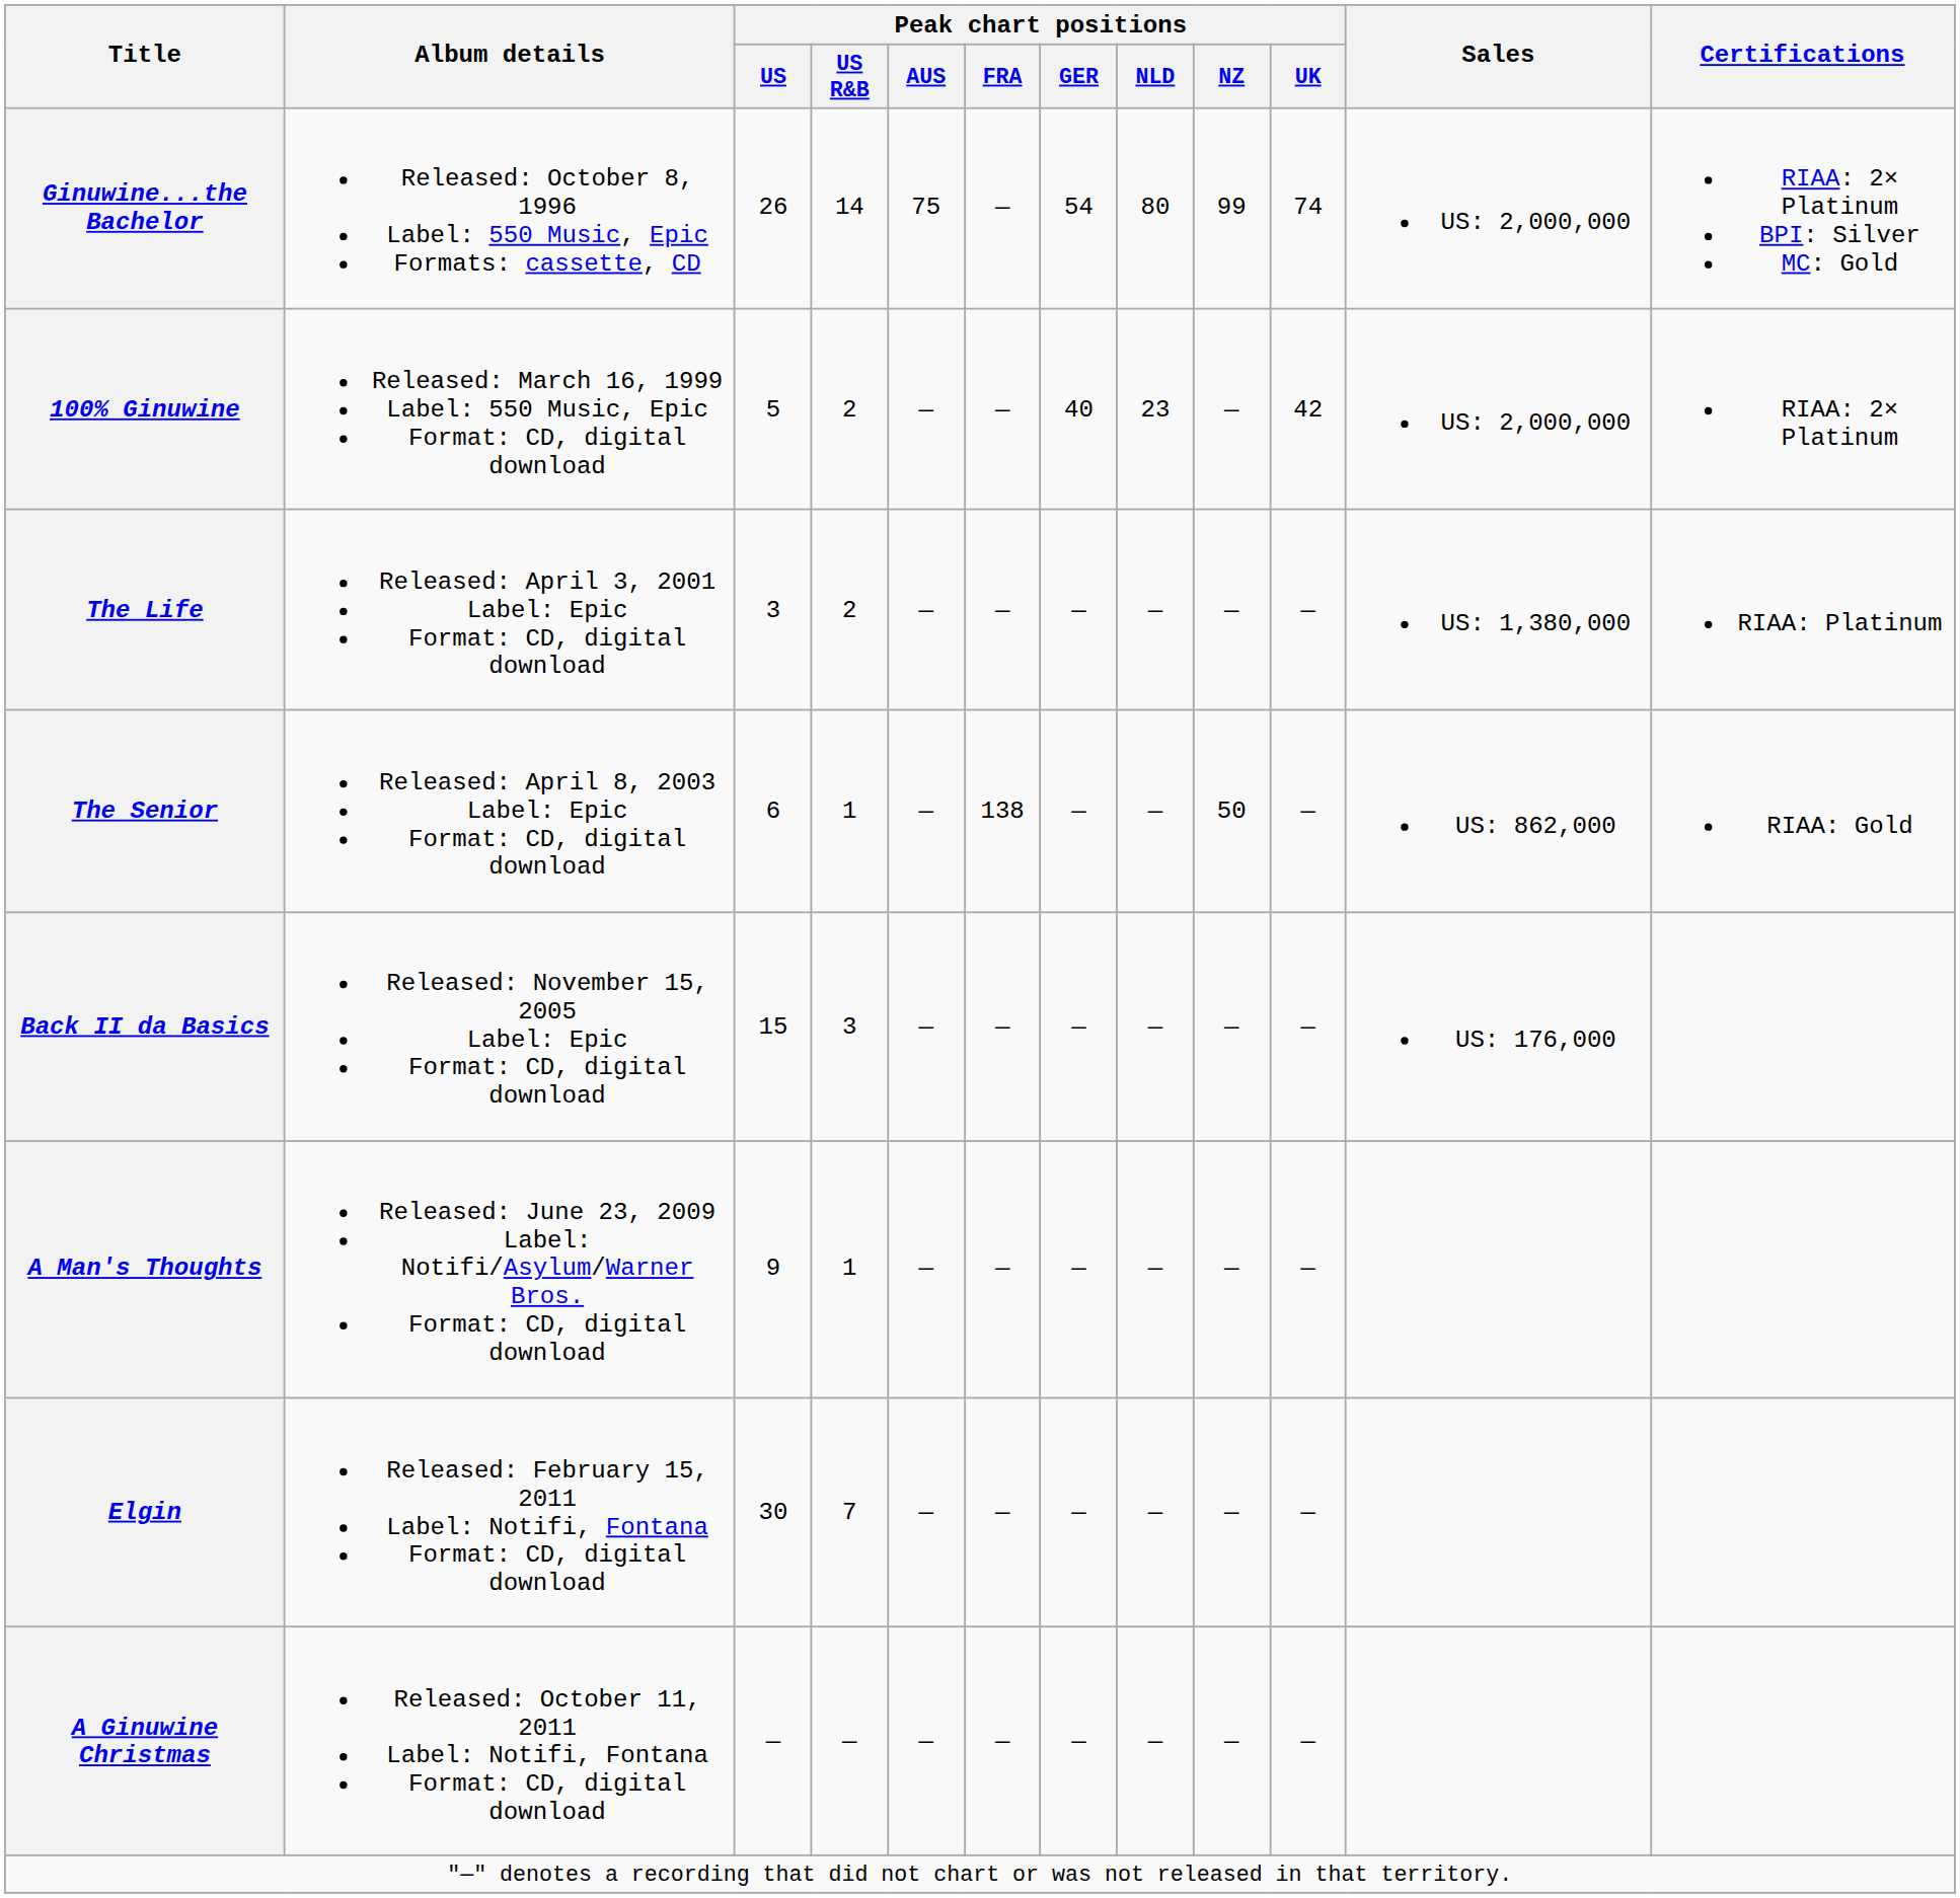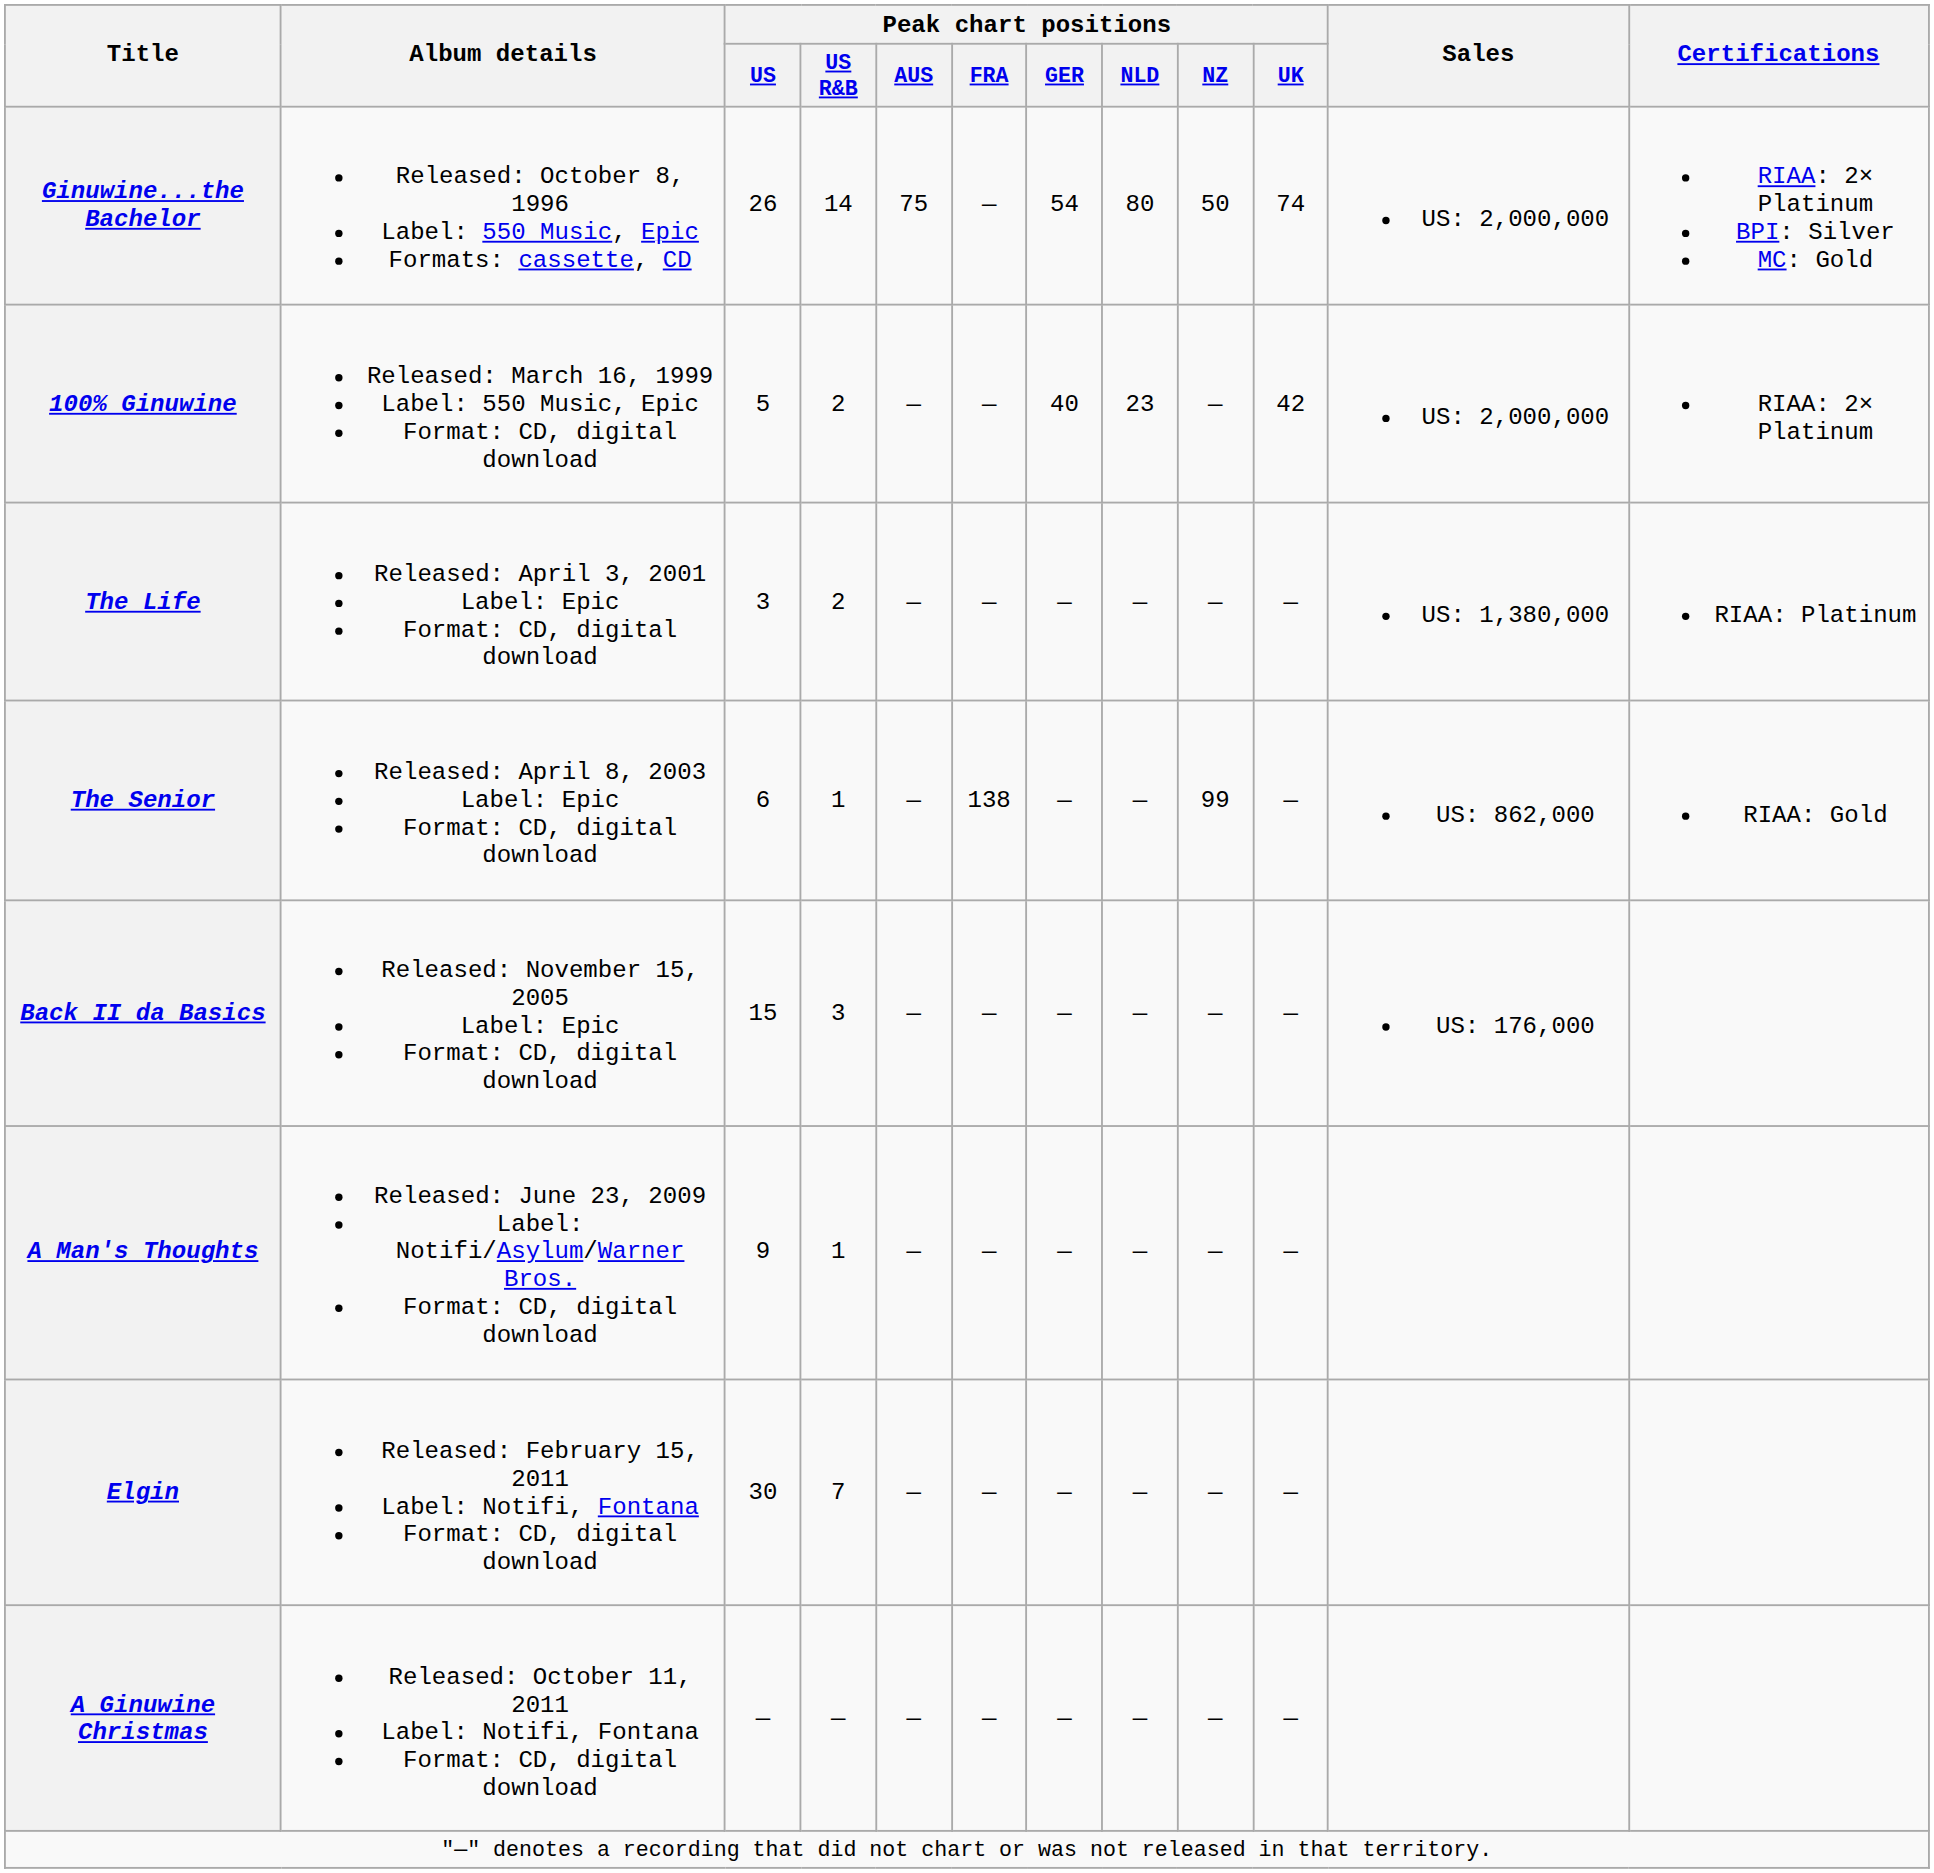 <table class="wikitable plainrowheaders" style="text-align:center;" border="1">
 <tr>
 <th scope="col" rowspan="2" style="width:11em;">Title</th>
 <th scope="col" rowspan="2" style="width:18em;">Album details</th>
 <th scope="col" colspan="8">Peak chart positions</th>
 <th scope="col" rowspan="2" style="width:12em;">Sales</th>
 <th scope="col" rowspan="2" style="width:12em;"><a href='#'>Certifications</a></th>
 </tr>
 <tr>
 <th scope="col" style="width:3em;font-size:90%;"><a href='#'>US</a><br></th>
 <th scope="col" style="width:3em;font-size:90%;"><a href='#'>US R&B</a><br></th>
 <th scope="col" style="width:3em;font-size:90%;"><a href='#'>AUS</a><br></th>
 <th scope="col" style="width:3em;font-size:90%;"><a href='#'>FRA</a><br></th>
 <th scope="col" style="width:3em;font-size:90%;"><a href='#'>GER</a><br></th>
 <th scope="col" style="width:3em;font-size:90%;"><a href='#'>NLD</a><br></th>
 <th scope="col" style="width:3em;font-size:90%;"><a href='#'>NZ</a><br></th>
 <th scope="col" style="width:3em;font-size:90%;"><a href='#'>UK</a> <br></th>
 </tr>
 <tr>
 <th scope="row"><em><a href='#'>Ginuwine...the Bachelor</a></em></th>
 <td><br><ul><li>Released: October 8, 1996</li><li>Label: <a href='#'>550 Music</a>, <a href='#'>Epic</a></li><li>Formats: <a href='#'>cassette</a>, <a href='#'>CD</a></li></ul></td>
 <td>26</td>
 <td>14</td>
 <td>75</td>
 <td>—</td>
 <td>54</td>
 <td>80</td>
-<td>99</td>
+<td>50</td>
 <td>74</td>
 <td><br><ul><li>US: 2,000,000</li></ul></td>
 <td><br><ul><li><a href='#'>RIAA</a>: 2× Platinum</li><li><a href='#'>BPI</a>: Silver</li><li><a href='#'>MC</a>: Gold</li></ul></td>
 </tr>
 <tr>
 <th scope="row"><em><a href='#'>100% Ginuwine</a></em></th>
 <td><br><ul><li>Released: March 16, 1999</li><li>Label: 550 Music, Epic</li><li>Format: CD, digital download</li></ul></td>
 <td>5</td>
 <td>2</td>
 <td>—</td>
 <td>—</td>
 <td>40</td>
 <td>23</td>
 <td>—</td>
 <td>42</td>
 <td><br><ul><li>US: 2,000,000</li></ul></td>
 <td><br><ul><li>RIAA: 2× Platinum</li></ul></td>
 </tr>
 <tr>
 <th scope="row"><em><a href='#'>The Life</a></em></th>
 <td><br><ul><li>Released: April 3, 2001</li><li>Label: Epic</li><li>Format: CD, digital download</li></ul></td>
 <td>3</td>
 <td>2</td>
 <td>—</td>
 <td>—</td>
 <td>—</td>
 <td>—</td>
 <td>—</td>
 <td>—</td>
 <td><br><ul><li>US: 1,380,000</li></ul></td>
 <td><br><ul><li>RIAA: Platinum</li></ul></td>
 </tr>
 <tr>
 <th scope="row"><em><a href='#'>The Senior</a></em></th>
 <td><br><ul><li>Released: April 8, 2003</li><li>Label: Epic</li><li>Format: CD, digital download</li></ul></td>
 <td>6</td>
 <td>1</td>
 <td>—</td>
 <td>138</td>
 <td>—</td>
 <td>—</td>
-<td>50</td>
+<td>99</td>
 <td>—</td>
 <td><br><ul><li>US: 862,000</li></ul></td>
 <td><br><ul><li>RIAA: Gold</li></ul></td>
 </tr>
 <tr>
 <th scope="row"><em><a href='#'>Back II da Basics</a></em></th>
 <td><br><ul><li>Released: November 15, 2005</li><li>Label: Epic</li><li>Format: CD, digital download</li></ul></td>
 <td>15</td>
 <td>3</td>
 <td>—</td>
 <td>—</td>
 <td>—</td>
 <td>—</td>
 <td>—</td>
 <td>—</td>
 <td><br><ul><li>US: 176,000</li></ul></td>
 <td></td>
 </tr>
 <tr>
 <th scope="row"><em><a href='#'>A Man's Thoughts</a></em></th>
 <td><br><ul><li>Released: June 23, 2009</li><li>Label: Notifi/<a href='#'>Asylum</a>/<a href='#'>Warner Bros.</a></li><li>Format: CD, digital download</li></ul></td>
 <td>9</td>
 <td>1</td>
 <td>—</td>
 <td>—</td>
 <td>—</td>
 <td>—</td>
 <td>—</td>
 <td>—</td>
 <td></td>
 <td></td>
 </tr>
 <tr>
 <th scope="row"><em><a href='#'>Elgin</a></em></th>
 <td><br><ul><li>Released: February 15, 2011</li><li>Label: Notifi, <a href='#'>Fontana</a></li><li>Format: CD, digital download</li></ul></td>
 <td>30</td>
 <td>7</td>
 <td>—</td>
 <td>—</td>
 <td>—</td>
 <td>—</td>
 <td>—</td>
 <td>—</td>
 <td></td>
 <td></td>
 </tr>
 <tr>
 <th scope="row"><em><a href='#'>A Ginuwine Christmas</a></em></th>
 <td><br><ul><li>Released: October 11, 2011</li><li>Label: Notifi, Fontana</li><li>Format: CD, digital download</li></ul></td>
 <td>—</td>
 <td>—</td>
 <td>—</td>
 <td>—</td>
 <td>—</td>
 <td>—</td>
 <td>—</td>
 <td>—</td>
 <td></td>
 <td></td>
 </tr>
 <tr>
 <td colspan="14" style="font-size:90%">"—" denotes a recording that did not chart or was not released in that territory.</td>
 </tr>
 </table>
